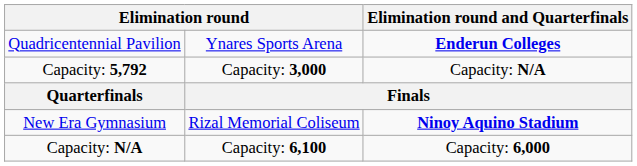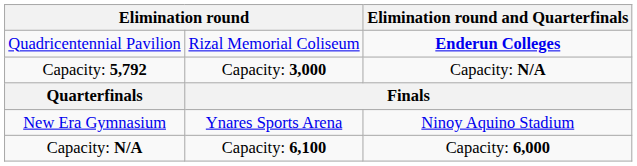 <table class="wikitable" style="text-align:center">
 <tr>
 <th colspan=2>Elimination round</th>
 <th colspan=2>Elimination round and Quarterfinals</th>
 </tr>
 <tr>
 <td><a href='#'>Quadricentennial Pavilion</a> <br> </td>
-<td><a href='#'>Ynares Sports Arena</a> <br> </td>
+<td><a href='#'>Rizal Memorial Coliseum</a> <br> </td>
 <td><strong><a href='#'>Enderun Colleges</a> <br> </strong></td>
 </tr>
 <tr>
 <td>Capacity: <strong>5,792</strong></td>
 <td>Capacity: <strong>3,000</strong></td>
 <td>Capacity: <strong>N/A</strong></td>
 </tr>
 <tr>
 <th>Quarterfinals</th>
 <th colspan=2>Finals</th>
 </tr>
 <tr>
 <td><a href='#'>New Era Gymnasium</a> <br> </td>
-<td><a href='#'>Rizal Memorial Coliseum</a> <br> </td>
-<td><strong><a href='#'>Ninoy Aquino Stadium</a> <br> </strong></td>
+<td><a href='#'>Ynares Sports Arena</a> <br> </td>
+<td><a href='#'>Ninoy Aquino Stadium</a> <br> </td>
 </tr>
 <tr>
 <td>Capacity: <strong>N/A</strong></td>
 <td>Capacity: <strong>6,100</strong></td>
 <td>Capacity: <strong>6,000</strong></td>
 </tr>
 </table>
